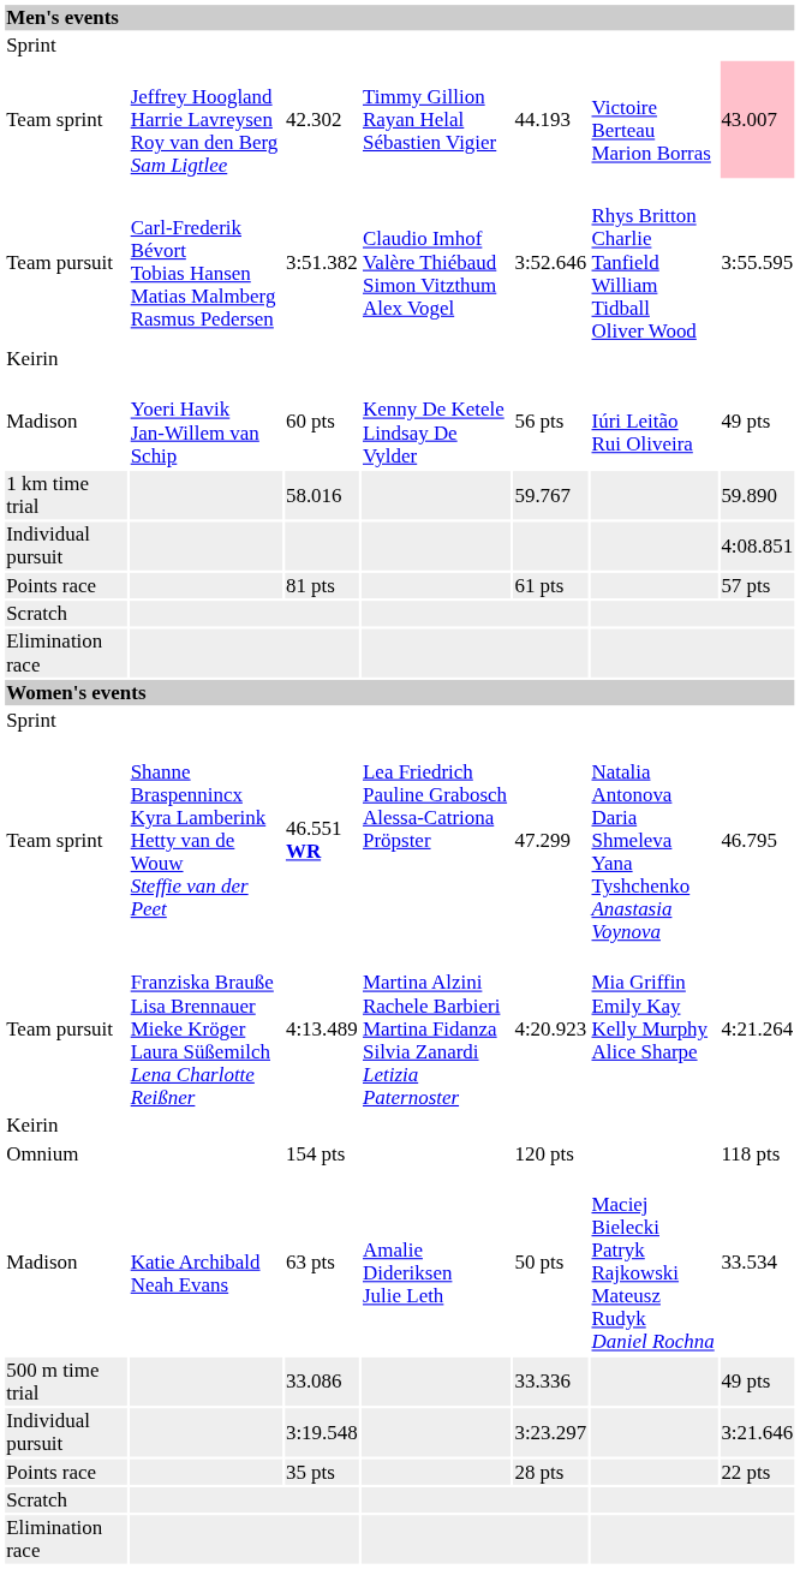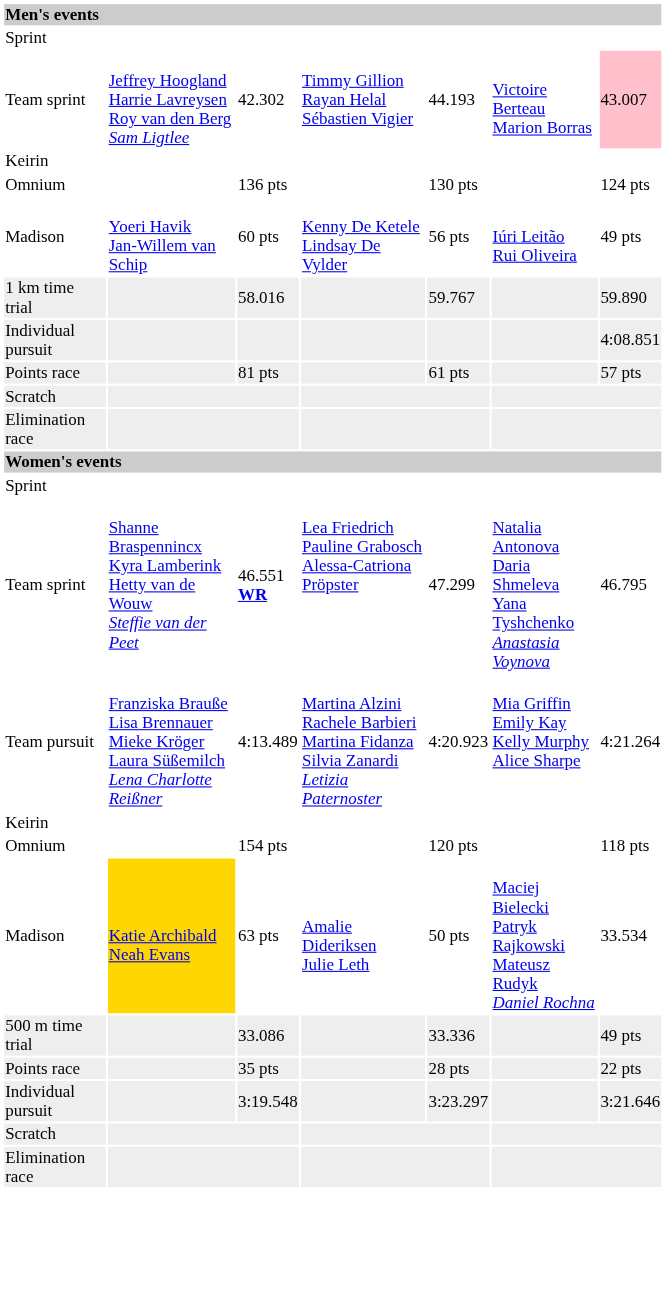 <table>
 <tr style="background:#ccc; width:100%;">
 <td colspan=7><strong>Men's events</strong></td>
 </tr>
 <tr>
 <td>Sprint<br></td>
 <td colspan=2></td>
 <td colspan=2></td>
 <td colspan=2></td>
 </tr>
 <tr>
 <td>Team sprint<br></td>
 <td valign=top><br><a href='#'>Jeffrey Hoogland</a><br><a href='#'>Harrie Lavreysen</a><br><a href='#'>Roy van den Berg</a><br><em><a href='#'>Sam Ligtlee</a></em></td>
 <td>42.302</td>
 <td valign=top><br><a href='#'>Timmy Gillion</a><br><a href='#'>Rayan Helal</a><br><a href='#'>Sébastien Vigier</a></td>
 <td>44.193</td>
 <td><br><a href='#'>Victoire Berteau</a><br><a href='#'>Marion Borras</a></td>
 <td style="background: pink;">43.007</td>
 </tr>
 <tr>
-<td>Team pursuit<br></td>
-<td><br><a href='#'>Carl-Frederik Bévort</a><br><a href='#'>Tobias Hansen</a><br><a href='#'>Matias Malmberg</a><br><a href='#'>Rasmus Pedersen</a></td>
-<td>3:51.382</td>
-<td><br><a href='#'>Claudio Imhof</a><br><a href='#'>Valère Thiébaud</a><br><a href='#'>Simon Vitzthum</a><br><a href='#'>Alex Vogel</a></td>
-<td>3:52.646</td>
-<td><br><a href='#'>Rhys Britton</a><br><a href='#'>Charlie Tanfield</a><br><a href='#'>William Tidball</a><br><a href='#'>Oliver Wood</a></td>
-<td>3:55.595</td>
-</tr>
-<tr>
 <td>Keirin<br></td>
 <td colspan=2></td>
 <td colspan=2></td>
 <td colspan=2></td>
+</tr>
+<tr>
+<td>Omnium<br></td>
+<td></td>
+<td>136 pts</td>
+<td></td>
+<td>130 pts</td>
+<td></td>
+<td>124 pts</td>
 </tr>
 <tr>
 <td>Madison<br></td>
 <td><br><a href='#'>Yoeri Havik</a><br><a href='#'>Jan-Willem van Schip</a></td>
 <td>60 pts</td>
 <td><br><a href='#'>Kenny De Ketele</a><br><a href='#'>Lindsay De Vylder</a></td>
 <td>56 pts</td>
 <td><br><a href='#'>Iúri Leitão</a><br><a href='#'>Rui Oliveira</a></td>
 <td>49 pts</td>
 </tr>
 <tr style="background:#eee">
 <td>1 km time trial<br></td>
 <td></td>
 <td>58.016</td>
 <td></td>
 <td>59.767</td>
 <td></td>
 <td>59.890</td>
 </tr>
 <tr style="background:#eee">
 <td>Individual pursuit<br></td>
 <td></td>
 <td></td>
 <td></td>
 <td></td>
 <td></td>
 <td>4:08.851</td>
 </tr>
 <tr style="background:#eee">
 <td>Points race<br></td>
 <td></td>
 <td>81 pts</td>
 <td></td>
 <td>61 pts</td>
 <td></td>
 <td>57 pts</td>
 </tr>
 <tr style="background:#eee">
 <td>Scratch<br></td>
 <td colspan=2></td>
 <td colspan=2></td>
 <td colspan=2></td>
 </tr>
 <tr style="background:#eee">
 <td>Elimination race<br></td>
 <td colspan=2></td>
 <td colspan=2></td>
 <td colspan=2></td>
 </tr>
 <tr style="background:#ccc; width:100%;">
 <td colspan=7><strong>Women's events</strong></td>
 </tr>
 <tr>
 <td>Sprint<br></td>
 <td colspan=2></td>
 <td colspan=2></td>
 <td colspan=2></td>
 </tr>
 <tr>
 <td>Team sprint<br></td>
 <td valign=top><br><a href='#'>Shanne Braspennincx</a><br><a href='#'>Kyra Lamberink</a><br><a href='#'>Hetty van de Wouw</a><br><em><a href='#'>Steffie van der Peet</a></em></td>
 <td>46.551<br><strong><a href='#'>WR</a></strong></td>
 <td valign=top><br><a href='#'>Lea Friedrich</a><br><a href='#'>Pauline Grabosch</a><br><a href='#'>Alessa-Catriona Pröpster</a></td>
 <td>47.299</td>
 <td valign=top><br><a href='#'>Natalia Antonova</a><br><a href='#'>Daria Shmeleva</a><br><a href='#'>Yana Tyshchenko</a><br><em><a href='#'>Anastasia Voynova</a></em></td>
 <td>46.795</td>
 </tr>
 <tr>
 <td>Team pursuit<br></td>
 <td valign=top><br><a href='#'>Franziska Brauße</a><br><a href='#'>Lisa Brennauer</a><br><a href='#'>Mieke Kröger</a><br><a href='#'>Laura Süßemilch</a><br><em><a href='#'>Lena Charlotte Reißner</a></em></td>
 <td>4:13.489</td>
 <td valign=top><br><a href='#'>Martina Alzini</a><br><a href='#'>Rachele Barbieri</a><br><a href='#'>Martina Fidanza</a><br><a href='#'>Silvia Zanardi</a><br><em><a href='#'>Letizia Paternoster</a></em></td>
 <td>4:20.923</td>
 <td valign=top><br><a href='#'>Mia Griffin</a><br><a href='#'>Emily Kay</a><br><a href='#'>Kelly Murphy</a><br><a href='#'>Alice Sharpe</a></td>
 <td>4:21.264</td>
 </tr>
 <tr>
 <td>Keirin<br></td>
 <td colspan=2></td>
 <td colspan=2></td>
 <td colspan=2></td>
 </tr>
 <tr>
 <td>Omnium<br></td>
 <td></td>
 <td>154 pts</td>
 <td></td>
 <td>120 pts</td>
 <td></td>
 <td>118 pts</td>
 </tr>
 <tr>
 <td>Madison<br></td>
-<td><br><a href='#'>Katie Archibald</a><br><a href='#'>Neah Evans</a></td>
+<td style="background: gold;"><br><a href='#'>Katie Archibald</a><br><a href='#'>Neah Evans</a></td>
 <td>63 pts</td>
 <td><br><a href='#'>Amalie Dideriksen</a><br><a href='#'>Julie Leth</a></td>
 <td>50 pts</td>
 <td valign=top><br><a href='#'>Maciej Bielecki</a><br><a href='#'>Patryk Rajkowski</a><br><a href='#'>Mateusz Rudyk</a><br><em><a href='#'>Daniel Rochna</a></em></td>
 <td>33.534</td>
 </tr>
 <tr style="background:#eee">
 <td>500 m time trial<br></td>
 <td></td>
 <td>33.086</td>
 <td></td>
 <td>33.336</td>
 <td></td>
 <td>49 pts</td>
 </tr>
 <tr style="background:#eee">
+<td>Points race<br></td>
+<td></td>
+<td>35 pts</td>
+<td></td>
+<td>28 pts</td>
+<td></td>
+<td>22 pts</td>
+</tr>
+<tr style="background:#eee">
 <td>Individual pursuit<br></td>
 <td></td>
 <td>3:19.548</td>
 <td></td>
 <td>3:23.297</td>
 <td></td>
 <td>3:21.646</td>
-</tr>
-<tr style="background:#eee">
-<td>Points race<br></td>
-<td></td>
-<td>35 pts</td>
-<td></td>
-<td>28 pts</td>
-<td></td>
-<td>22 pts</td>
 </tr>
 <tr style="background:#eee">
 <td>Scratch<br></td>
 <td colspan=2></td>
 <td colspan=2></td>
 <td colspan=2></td>
 </tr>
 <tr style="background:#eee">
 <td>Elimination race<br></td>
 <td colspan=2></td>
 <td colspan=2></td>
 <td colspan=2></td>
 </tr>
 </table>
